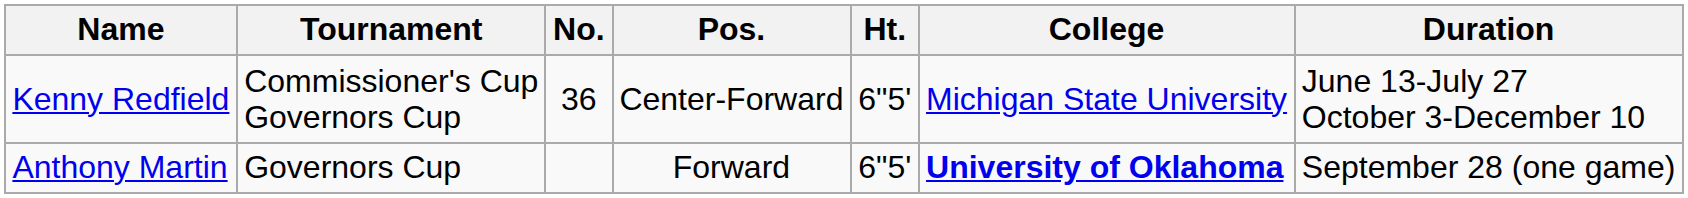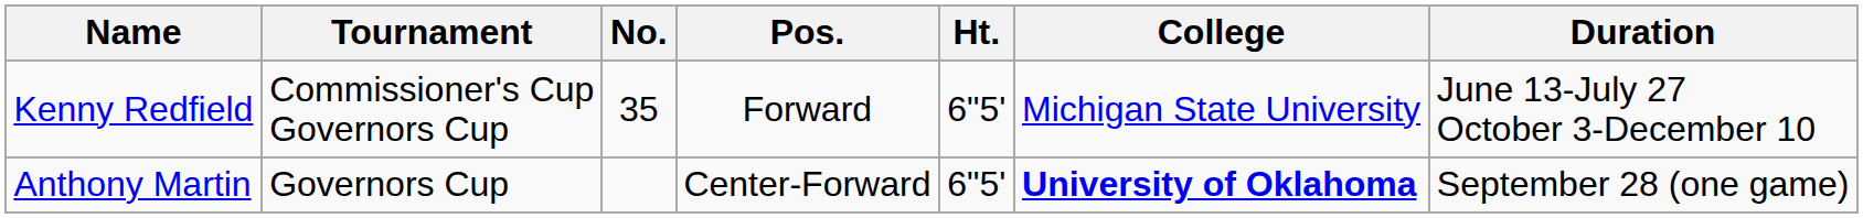 <table class="wikitable" border="1">
 <tr>
 <th>Name</th>
 <th>Tournament</th>
 <th>No.</th>
 <th>Pos.</th>
 <th>Ht.</th>
 <th>College</th>
 <th>Duration</th>
 </tr>
 <tr>
 <td><a href='#'>Kenny Redfield</a></td>
 <td>Commissioner's Cup <br> Governors Cup</td>
-<td align=center>36</td>
-<td align=center>Center-Forward</td>
+<td align=center>35</td>
+<td align=center>Forward</td>
 <td align=center>6"5'</td>
 <td><a href='#'>Michigan State University</a></td>
 <td>June 13-July 27 <br> October 3-December 10</td>
 </tr>
 <tr>
 <td><a href='#'>Anthony Martin</a></td>
 <td>Governors Cup</td>
 <td align=center></td>
-<td align=center>Forward</td>
+<td align=center>Center-Forward</td>
 <td align=center>6"5'</td>
 <td><strong><a href='#'>University of Oklahoma</a></strong></td>
 <td>September 28 (one game)</td>
 </tr>
 <tr>
 </tr>
 </table>
